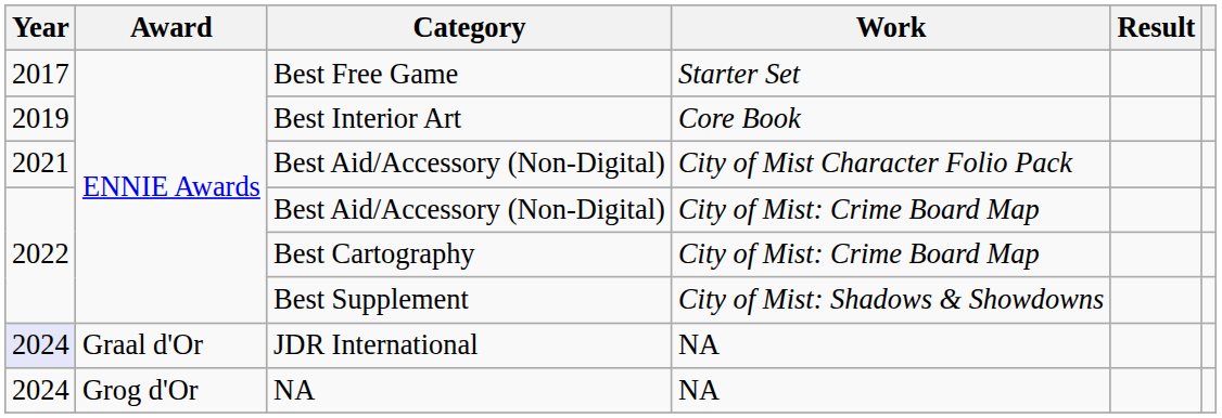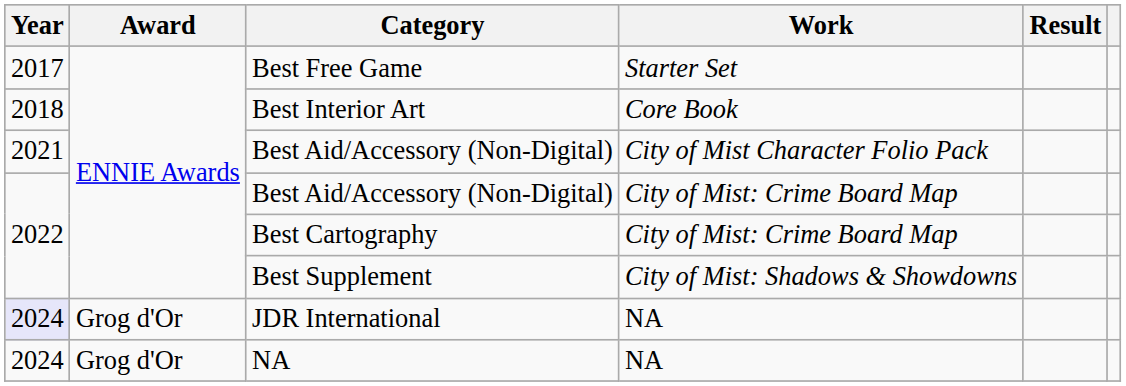 <table class="wikitable sortable">
 <tr>
 <th>Year</th>
 <th>Award</th>
 <th>Category</th>
 <th>Work</th>
 <th>Result</th>
 <th class="unsortable"></th>
 </tr>
 <tr>
 <td>2017</td>
 <td rowspan="6"><a href='#'>ENNIE Awards</a></td>
 <td>Best Free Game</td>
 <td><em>Starter Set</em></td>
 <td></td>
 <td></td>
 </tr>
 <tr>
-<td>2019</td>
+<td>2018</td>
 <td>Best Interior Art</td>
 <td><em>Core Book</em></td>
 <td></td>
 <td></td>
 </tr>
 <tr>
 <td>2021</td>
 <td>Best Aid/Accessory (Non-Digital)</td>
 <td><em>City of Mist Character Folio Pack</em></td>
 <td></td>
 <td></td>
 </tr>
 <tr>
 <td rowspan="3">2022</td>
 <td>Best Aid/Accessory (Non-Digital)</td>
 <td><em>City of Mist: Crime Board Map</em></td>
 <td></td>
 <td></td>
 </tr>
 <tr>
 <td>Best Cartography</td>
 <td><em>City of Mist: Crime Board Map</em></td>
 <td></td>
 <td></td>
 </tr>
 <tr>
 <td>Best Supplement</td>
 <td><em>City of Mist: Shadows & Showdowns</em></td>
 <td></td>
 <td></td>
 </tr>
 <tr>
 <td style="background: lavender;">2024</td>
-<td>Graal d'Or</td>
+<td>Grog d'Or</td>
 <td>JDR International</td>
 <td>NA</td>
 <td></td>
 <td></td>
 </tr>
 <tr>
 <td>2024</td>
 <td>Grog d'Or</td>
 <td>NA</td>
 <td>NA</td>
 <td></td>
 <td></td>
 </tr>
 </table>
